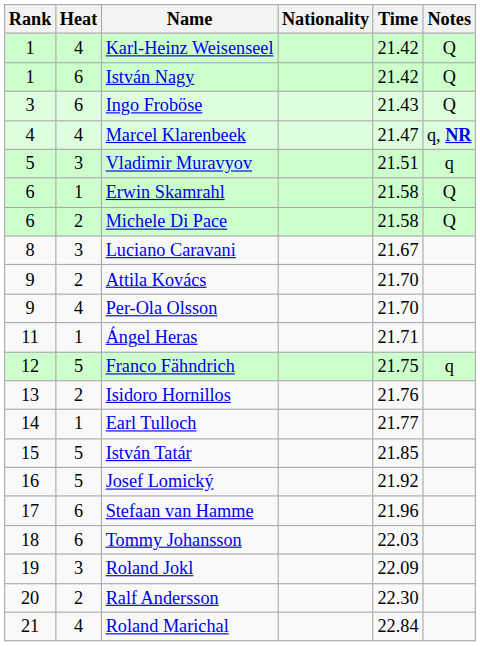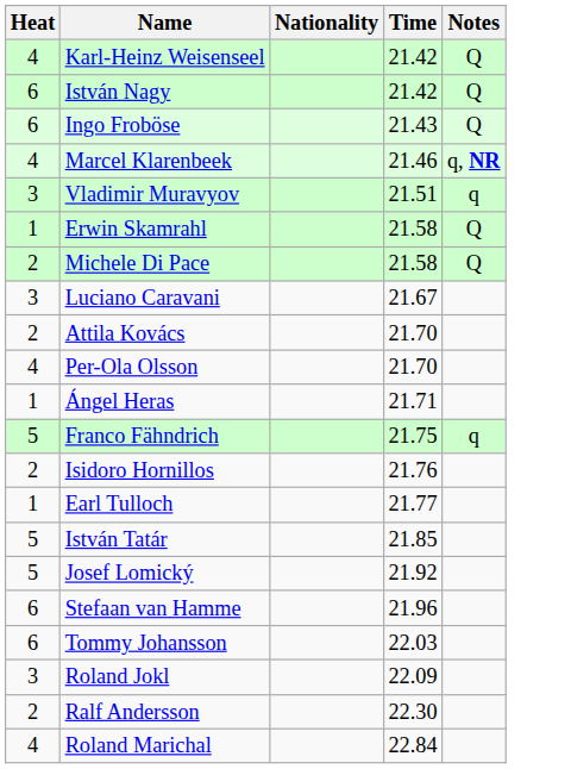 <table class="wikitable sortable" style="text-align:center">
 <tr>
-<th>Rank</th>
 <th>Heat</th>
 <th>Name</th>
 <th>Nationality</th>
 <th>Time</th>
 <th>Notes</th>
 </tr>
 <tr bgcolor=ccffcc>
-<td>1</td>
 <td>4</td>
 <td align="left"><a href='#'>Karl-Heinz Weisenseel</a></td>
 <td align=left></td>
 <td>21.42</td>
 <td>Q</td>
 </tr>
 <tr bgcolor=ccffcc>
-<td>1</td>
 <td>6</td>
 <td align="left"><a href='#'>István Nagy</a></td>
 <td align=left></td>
 <td>21.42</td>
 <td>Q</td>
 </tr>
 <tr bgcolor=ddffdd>
-<td>3</td>
 <td>6</td>
 <td align="left"><a href='#'>Ingo Froböse</a></td>
 <td align=left></td>
 <td>21.43</td>
 <td>Q</td>
 </tr>
 <tr bgcolor=ddffdd>
 <td>4</td>
-<td>4</td>
 <td align="left"><a href='#'>Marcel Klarenbeek</a></td>
 <td align=left></td>
-<td>21.47</td>
+<td>21.46</td>
 <td>q, <strong><a href='#'>NR</a></strong></td>
 </tr>
 <tr bgcolor=ccffcc>
-<td>5</td>
 <td>3</td>
 <td align="left"><a href='#'>Vladimir Muravyov</a></td>
 <td align=left></td>
 <td>21.51</td>
 <td>q</td>
 </tr>
 <tr bgcolor=ccffcc>
-<td>6</td>
 <td>1</td>
 <td align="left"><a href='#'>Erwin Skamrahl</a></td>
 <td align=left></td>
 <td>21.58</td>
 <td>Q</td>
 </tr>
 <tr bgcolor=ccffcc>
-<td>6</td>
 <td>2</td>
 <td align="left"><a href='#'>Michele Di Pace</a></td>
 <td align=left></td>
 <td>21.58</td>
 <td>Q</td>
 </tr>
 <tr>
-<td>8</td>
 <td>3</td>
 <td align="left"><a href='#'>Luciano Caravani</a></td>
 <td align=left></td>
 <td>21.67</td>
 <td></td>
 </tr>
 <tr>
-<td>9</td>
 <td>2</td>
 <td align="left"><a href='#'>Attila Kovács</a></td>
 <td align=left></td>
 <td>21.70</td>
 <td></td>
 </tr>
 <tr>
-<td>9</td>
 <td>4</td>
 <td align="left"><a href='#'>Per-Ola Olsson</a></td>
 <td align=left></td>
 <td>21.70</td>
 <td></td>
 </tr>
 <tr>
-<td>11</td>
 <td>1</td>
 <td align="left"><a href='#'>Ángel Heras</a></td>
 <td align=left></td>
 <td>21.71</td>
 <td></td>
 </tr>
 <tr bgcolor=ccffcc>
-<td>12</td>
 <td>5</td>
 <td align="left"><a href='#'>Franco Fähndrich</a></td>
 <td align=left></td>
 <td>21.75</td>
 <td>q</td>
 </tr>
 <tr>
-<td>13</td>
 <td>2</td>
 <td align="left"><a href='#'>Isidoro Hornillos</a></td>
 <td align=left></td>
 <td>21.76</td>
 <td></td>
 </tr>
 <tr>
-<td>14</td>
 <td>1</td>
 <td align="left"><a href='#'>Earl Tulloch</a></td>
 <td align=left></td>
 <td>21.77</td>
 <td></td>
 </tr>
 <tr>
-<td>15</td>
 <td>5</td>
 <td align="left"><a href='#'>István Tatár</a></td>
 <td align=left></td>
 <td>21.85</td>
 <td></td>
 </tr>
 <tr>
-<td>16</td>
 <td>5</td>
 <td align="left"><a href='#'>Josef Lomický</a></td>
 <td align=left></td>
 <td>21.92</td>
 <td></td>
 </tr>
 <tr>
-<td>17</td>
 <td>6</td>
 <td align="left"><a href='#'>Stefaan van Hamme</a></td>
 <td align=left></td>
 <td>21.96</td>
 <td></td>
 </tr>
 <tr>
-<td>18</td>
 <td>6</td>
 <td align="left"><a href='#'>Tommy Johansson</a></td>
 <td align=left></td>
 <td>22.03</td>
 <td></td>
 </tr>
 <tr>
-<td>19</td>
 <td>3</td>
 <td align="left"><a href='#'>Roland Jokl</a></td>
 <td align=left></td>
 <td>22.09</td>
 <td></td>
 </tr>
 <tr>
-<td>20</td>
 <td>2</td>
 <td align="left"><a href='#'>Ralf Andersson</a></td>
 <td align=left></td>
 <td>22.30</td>
 <td></td>
 </tr>
 <tr>
-<td>21</td>
 <td>4</td>
 <td align="left"><a href='#'>Roland Marichal</a></td>
 <td align=left></td>
 <td>22.84</td>
 <td></td>
 </tr>
 </table>
